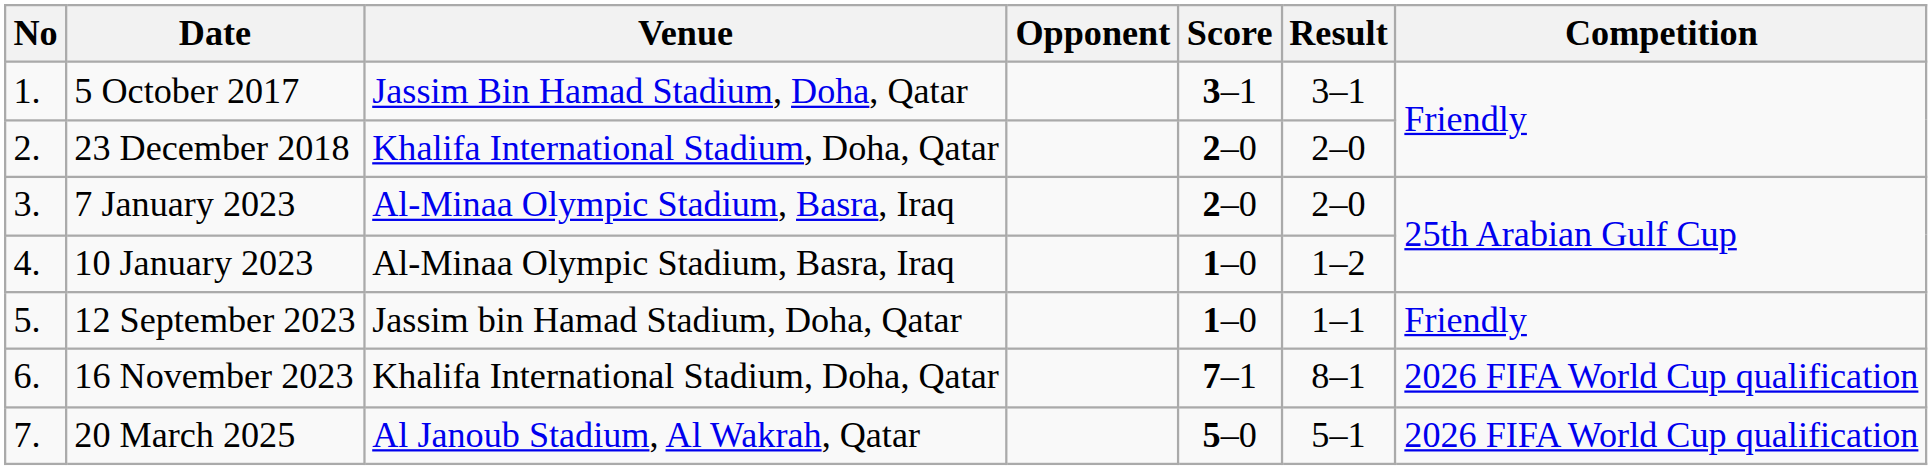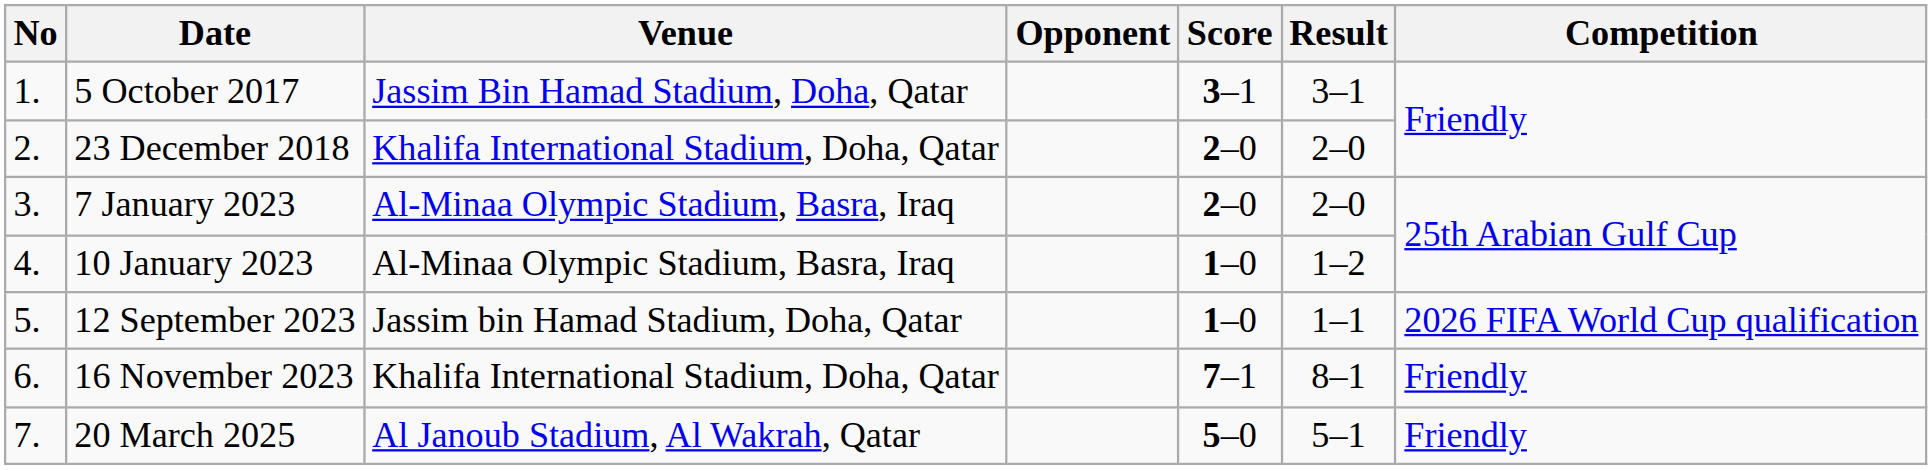 <table class="wikitable" style="font-size:100%;">
 <tr>
 <th>No</th>
 <th>Date</th>
 <th>Venue</th>
 <th>Opponent</th>
 <th>Score</th>
 <th>Result</th>
 <th>Competition</th>
 </tr>
 <tr>
 <td>1.</td>
 <td>5 October 2017</td>
 <td><a href='#'>Jassim Bin Hamad Stadium</a>, <a href='#'>Doha</a>, Qatar</td>
 <td></td>
 <td align=center><strong>3</strong>–1</td>
 <td align=center>3–1</td>
 <td rowspan=2><a href='#'>Friendly</a></td>
 </tr>
 <tr>
 <td>2.</td>
 <td>23 December 2018</td>
 <td><a href='#'>Khalifa International Stadium</a>, Doha, Qatar</td>
 <td></td>
 <td align=center><strong>2</strong>–0</td>
 <td align=center>2–0</td>
 </tr>
 <tr>
 <td>3.</td>
 <td>7 January 2023</td>
 <td><a href='#'>Al-Minaa Olympic Stadium</a>, <a href='#'>Basra</a>, Iraq</td>
 <td></td>
 <td align=center><strong>2</strong>–0</td>
 <td align=center>2–0</td>
 <td rowspan=2><a href='#'>25th Arabian Gulf Cup</a></td>
 </tr>
 <tr>
 <td>4.</td>
 <td>10 January 2023</td>
 <td>Al-Minaa Olympic Stadium, Basra, Iraq</td>
 <td></td>
 <td align=center><strong>1</strong>–0</td>
 <td align=center>1–2</td>
 </tr>
 <tr>
 <td>5.</td>
 <td>12 September 2023</td>
 <td>Jassim bin Hamad Stadium, Doha, Qatar</td>
 <td></td>
 <td align=center><strong>1</strong>–0</td>
 <td align=center>1–1</td>
-<td><a href='#'>Friendly</a></td>
+<td><a href='#'>2026 FIFA World Cup qualification</a></td>
 </tr>
 <tr>
 <td>6.</td>
 <td>16 November 2023</td>
 <td>Khalifa International Stadium, Doha, Qatar</td>
 <td></td>
 <td align="center"><strong>7</strong>–1</td>
 <td align="center">8–1</td>
-<td><a href='#'>2026 FIFA World Cup qualification</a></td>
+<td><a href='#'>Friendly</a></td>
 </tr>
 <tr>
 <td>7.</td>
 <td>20 March 2025</td>
 <td><a href='#'>Al Janoub Stadium</a>, <a href='#'>Al Wakrah</a>, Qatar</td>
 <td></td>
 <td align="center"><strong>5</strong>–0</td>
 <td align="center">5–1</td>
-<td><a href='#'>2026 FIFA World Cup qualification</a></td>
+<td><a href='#'>Friendly</a></td>
 </tr>
 </table>
